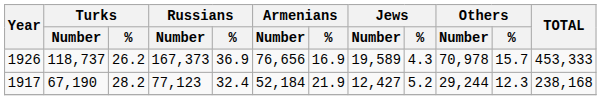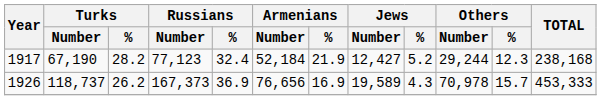 <table class="wikitable" style="float:center;">
 <tr>
 <th rowspan="2">Year</th>
 <th colspan="2">Turks</th>
 <th colspan="2">Russians</th>
 <th colspan="2">Armenians</th>
 <th colspan="2">Jews</th>
 <th colspan="2">Others</th>
 <th rowspan="2">TOTAL</th>
 </tr>
 <tr>
 <th>Number</th>
 <th>%</th>
 <th>Number</th>
 <th>%</th>
 <th>Number</th>
 <th>%</th>
 <th>Number</th>
 <th>%</th>
 <th>Number</th>
 <th>%</th>
 </tr>
 <tr>
+<td>1917</td>
+<td>67,190</td>
+<td>28.2</td>
+<td>77,123</td>
+<td>32.4</td>
+<td>52,184</td>
+<td>21.9</td>
+<td>12,427</td>
+<td>5.2</td>
+<td>29,244</td>
+<td>12.3</td>
+<td>238,168</td>
+</tr>
+<tr>
 <td>1926</td>
 <td>118,737</td>
 <td>26.2</td>
 <td>167,373</td>
 <td>36.9</td>
 <td>76,656</td>
 <td>16.9</td>
 <td>19,589</td>
 <td>4.3</td>
 <td>70,978</td>
 <td>15.7</td>
 <td>453,333</td>
 </tr>
 <tr>
-<td>1917</td>
-<td>67,190</td>
-<td>28.2</td>
-<td>77,123</td>
-<td>32.4</td>
-<td>52,184</td>
-<td>21.9</td>
-<td>12,427</td>
-<td>5.2</td>
-<td>29,244</td>
-<td>12.3</td>
-<td>238,168</td>
-</tr>
-<tr>
 </tr>
 </table>
